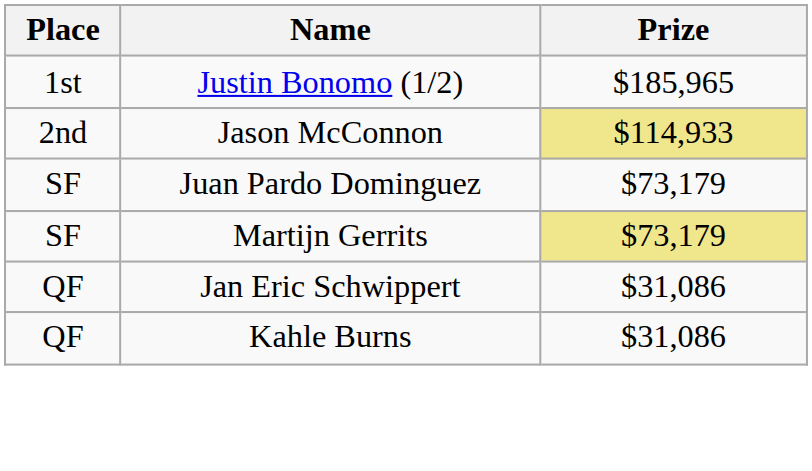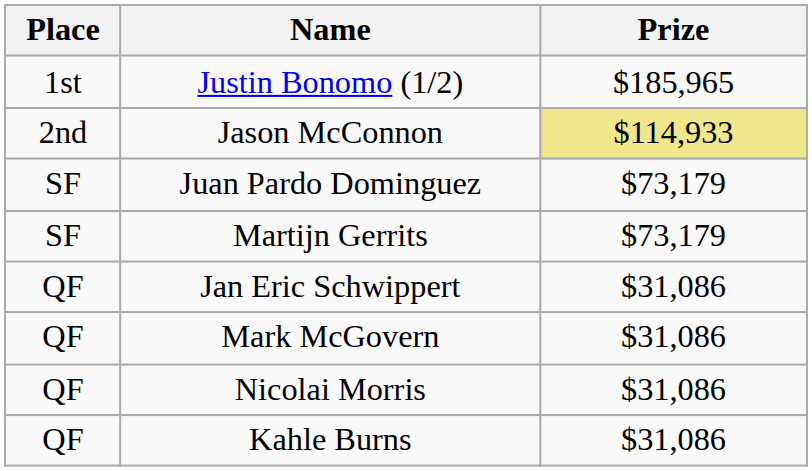 <table class="wikitable">
 <tr>
 <th width="50">Place</th>
 <th width="200">Name</th>
 <th width="125">Prize</th>
 </tr>
 <tr>
 <td align = "center">1st</td>
 <td align = "center"><a href='#'>Justin Bonomo</a> (1/2)</td>
 <td align = "center">$185,965</td>
 </tr>
 <tr>
 <td align = "center">2nd</td>
 <td align = "center">Jason McConnon</td>
 <td align = "center" style="background: khaki;">$114,933</td>
 </tr>
 <tr>
 <td align = "center">SF</td>
 <td align = "center">Juan Pardo Dominguez</td>
 <td align = "center">$73,179</td>
 </tr>
 <tr>
 <td align = "center">SF</td>
 <td align = "center">Martijn Gerrits</td>
-<td align = "center" style="background: khaki;">$73,179</td>
+<td align = "center">$73,179</td>
 </tr>
 <tr>
 <td align = "center">QF</td>
 <td align = "center">Jan Eric Schwippert</td>
 <td align = "center">$31,086</td>
 </tr>
 <tr>
 <td align = "center">QF</td>
+<td align = "center">Mark McGovern</td>
+<td align = "center">$31,086</td>
+</tr>
+<tr>
+<td align = "center">QF</td>
+<td align = "center">Nicolai Morris</td>
+<td align = "center">$31,086</td>
+</tr>
+<tr>
+<td align = "center">QF</td>
 <td align = "center">Kahle Burns</td>
 <td align = "center">$31,086</td>
 </tr>
 </table>
